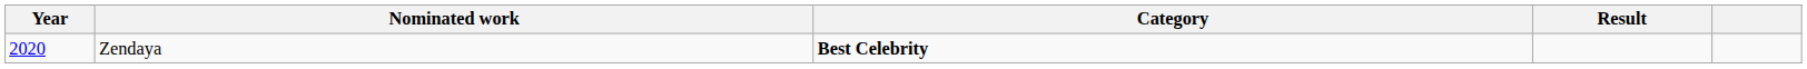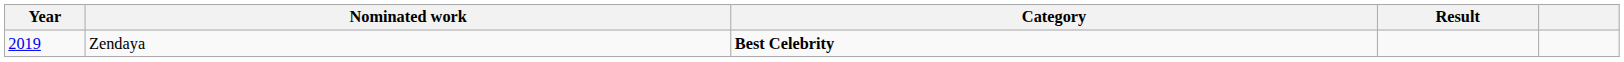 <table class="wikitable plainrowheaders" style="width:100%;">
 <tr>
 <th scope="col" style="width:5%;">Year</th>
 <th scope="col" style="width:40%;">Nominated work</th>
 <th scope="col" style="width:40%;">Category</th>
 <th scope="col" style="width:10%;">Result</th>
 <th scope="col" style="width:5%;"></th>
 </tr>
 <tr>
-<td><a href='#'>2020</a></td>
+<td><a href='#'>2019</a></td>
 <td>Zendaya</td>
 <td><strong>Best Celebrity</strong></td>
 <td></td>
 <td style="text-align:center;"></td>
 </tr>
 </table>
